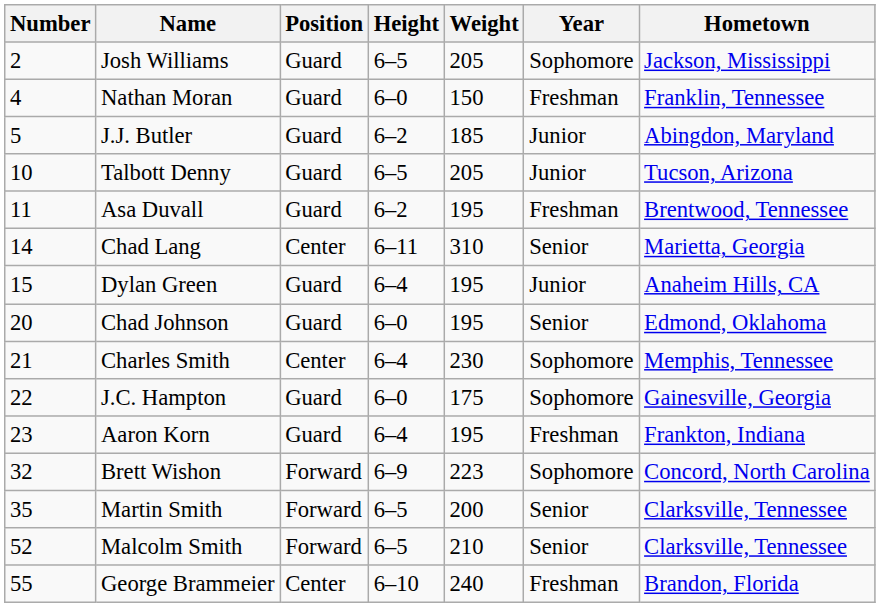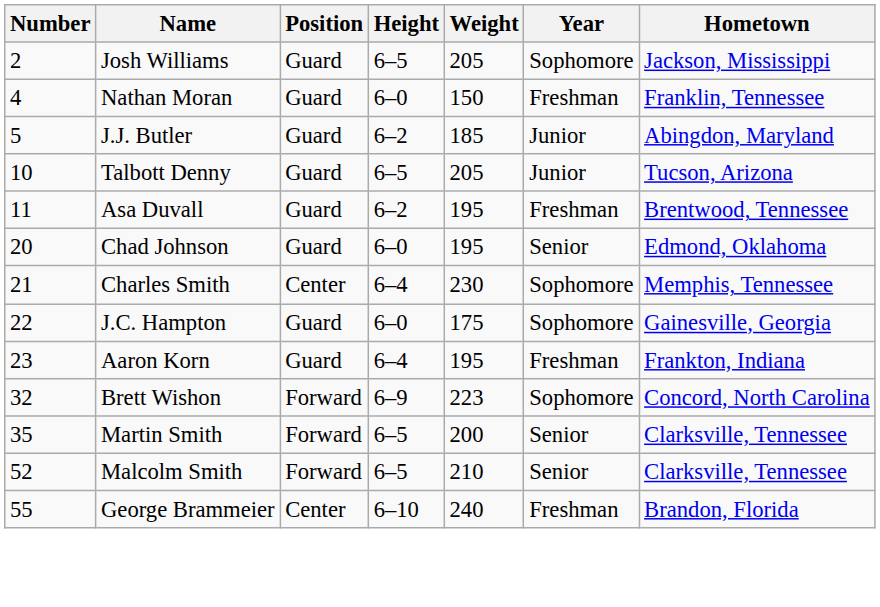 <table class="wikitable sortable" style="font-size: 95%;">
 <tr>
 <th>Number</th>
 <th>Name</th>
 <th>Position</th>
 <th>Height</th>
 <th>Weight</th>
 <th>Year</th>
 <th>Hometown</th>
 </tr>
 <tr>
 <td>2</td>
 <td>Josh Williams</td>
 <td>Guard</td>
 <td>6–5</td>
 <td>205</td>
 <td>Sophomore</td>
 <td><a href='#'>Jackson, Mississippi</a></td>
 </tr>
 <tr>
 <td>4</td>
 <td>Nathan Moran</td>
 <td>Guard</td>
 <td>6–0</td>
 <td>150</td>
 <td>Freshman</td>
 <td><a href='#'>Franklin, Tennessee</a></td>
 </tr>
 <tr>
 <td>5</td>
 <td>J.J. Butler</td>
 <td>Guard</td>
 <td>6–2</td>
 <td>185</td>
 <td>Junior</td>
 <td><a href='#'>Abingdon, Maryland</a></td>
 </tr>
 <tr>
 <td>10</td>
 <td>Talbott Denny</td>
 <td>Guard</td>
 <td>6–5</td>
 <td>205</td>
 <td>Junior</td>
 <td><a href='#'>Tucson, Arizona</a></td>
 </tr>
 <tr>
 <td>11</td>
 <td>Asa Duvall</td>
 <td>Guard</td>
 <td>6–2</td>
 <td>195</td>
 <td>Freshman</td>
 <td><a href='#'>Brentwood, Tennessee</a></td>
-</tr>
-<tr>
-<td>14</td>
-<td>Chad Lang</td>
-<td>Center</td>
-<td>6–11</td>
-<td>310</td>
-<td>Senior</td>
-<td><a href='#'>Marietta, Georgia</a></td>
-</tr>
-<tr>
-<td>15</td>
-<td>Dylan Green</td>
-<td>Guard</td>
-<td>6–4</td>
-<td>195</td>
-<td>Junior</td>
-<td><a href='#'>Anaheim Hills, CA</a></td>
 </tr>
 <tr>
 <td>20</td>
 <td>Chad Johnson</td>
 <td>Guard</td>
 <td>6–0</td>
 <td>195</td>
 <td>Senior</td>
 <td><a href='#'>Edmond, Oklahoma</a></td>
 </tr>
 <tr>
 <td>21</td>
 <td>Charles Smith</td>
 <td>Center</td>
 <td>6–4</td>
 <td>230</td>
 <td>Sophomore</td>
 <td><a href='#'>Memphis, Tennessee</a></td>
 </tr>
 <tr>
 <td>22</td>
 <td>J.C. Hampton</td>
 <td>Guard</td>
 <td>6–0</td>
 <td>175</td>
 <td>Sophomore</td>
 <td><a href='#'>Gainesville, Georgia</a></td>
 </tr>
 <tr>
 <td>23</td>
 <td>Aaron Korn</td>
 <td>Guard</td>
 <td>6–4</td>
 <td>195</td>
 <td>Freshman</td>
 <td><a href='#'>Frankton, Indiana</a></td>
 </tr>
 <tr>
 <td>32</td>
 <td>Brett Wishon</td>
 <td>Forward</td>
 <td>6–9</td>
 <td>223</td>
 <td>Sophomore</td>
 <td><a href='#'>Concord, North Carolina</a></td>
 </tr>
 <tr>
 <td>35</td>
 <td>Martin Smith</td>
 <td>Forward</td>
 <td>6–5</td>
 <td>200</td>
 <td>Senior</td>
 <td><a href='#'>Clarksville, Tennessee</a></td>
 </tr>
 <tr>
 <td>52</td>
 <td>Malcolm Smith</td>
 <td>Forward</td>
 <td>6–5</td>
 <td>210</td>
 <td>Senior</td>
 <td><a href='#'>Clarksville, Tennessee</a></td>
 </tr>
 <tr>
 <td>55</td>
 <td>George Brammeier</td>
 <td>Center</td>
 <td>6–10</td>
 <td>240</td>
 <td>Freshman</td>
 <td><a href='#'>Brandon, Florida</a></td>
 </tr>
 </table>
